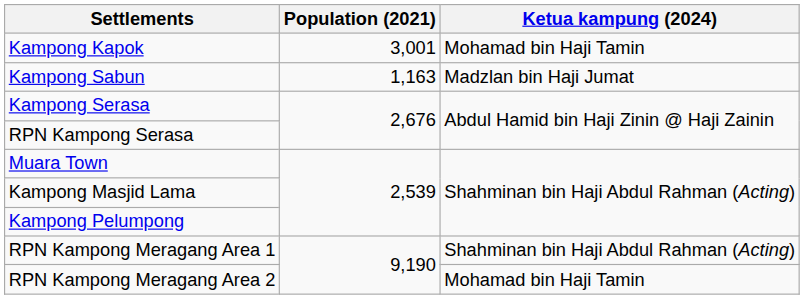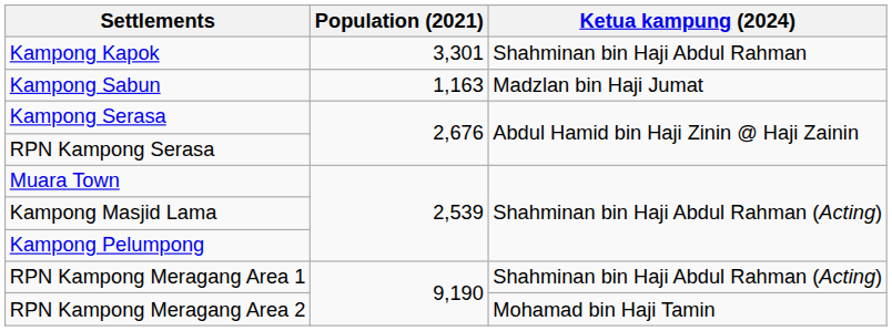 <table class="wikitable">
 <tr>
 <th>Settlements</th>
 <th>Population (2021)</th>
 <th><a href='#'>Ketua kampung</a> (2024)</th>
 </tr>
 <tr>
 <td><a href='#'>Kampong Kapok</a></td>
-<td align="right">3,001</td>
-<td>Mohamad bin Haji Tamin</td>
+<td align="right">3,301</td>
+<td>Shahminan bin Haji Abdul Rahman</td>
 </tr>
 <tr>
 <td><a href='#'>Kampong Sabun</a></td>
 <td align="right">1,163</td>
 <td>Madzlan bin Haji Jumat</td>
 </tr>
 <tr>
 <td><a href='#'>Kampong Serasa</a></td>
 <td rowspan="2" align="right">2,676</td>
 <td rowspan="2">Abdul Hamid bin Haji Zinin @ Haji Zainin</td>
 </tr>
 <tr>
 <td>RPN Kampong Serasa</td>
 </tr>
 <tr>
 <td><a href='#'>Muara Town</a></td>
 <td rowspan="3" align="right">2,539</td>
 <td rowspan="3">Shahminan bin Haji Abdul Rahman (<em>Acting</em>)</td>
 </tr>
 <tr>
 <td>Kampong Masjid Lama</td>
 </tr>
 <tr>
 <td><a href='#'>Kampong Pelumpong</a></td>
 </tr>
 <tr>
 <td>RPN Kampong Meragang Area 1</td>
 <td rowspan="2" align="right">9,190</td>
 <td>Shahminan bin Haji Abdul Rahman (<em>Acting</em>)</td>
 </tr>
 <tr>
 <td>RPN Kampong Meragang Area 2</td>
 <td>Mohamad bin Haji Tamin</td>
 </tr>
 </table>
